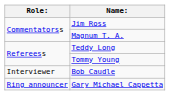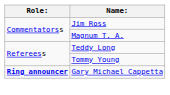 <table class=wikitable style="font-size:90%; margin: 0.5em 0 0.5em 1em; float: right; clear: right;">
 <tr>
 <th>Role:</th>
 <th>Name:</th>
 </tr>
 <tr>
 <td rowspan=2><a href='#'>Commentators</a>s</td>
 <td><a href='#'>Jim Ross</a></td>
 </tr>
 <tr>
 <td><a href='#'>Magnum T. A.</a></td>
 </tr>
 <tr>
 <td rowspan=2><a href='#'>Referees</a>s</td>
 <td><a href='#'>Teddy Long</a></td>
 </tr>
 <tr>
 <td><a href='#'>Tommy Young</a></td>
 </tr>
 <tr>
-<td rowspan=1>Interviewer</td>
-<td><a href='#'>Bob Caudle</a></td>
-</tr>
-<tr>
-<td rowspan=1><a href='#'>Ring announcer</a></td>
+<td rowspan=1><strong><a href='#'>Ring announcer</a></strong></td>
 <td><a href='#'>Gary Michael Cappetta</a></td>
 </tr>
 </table>
